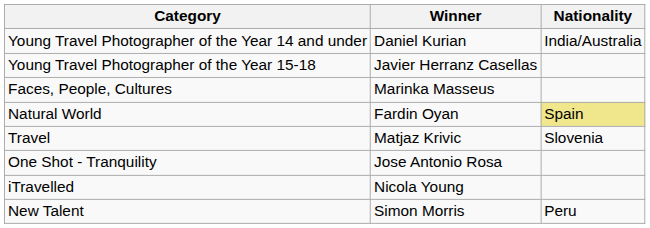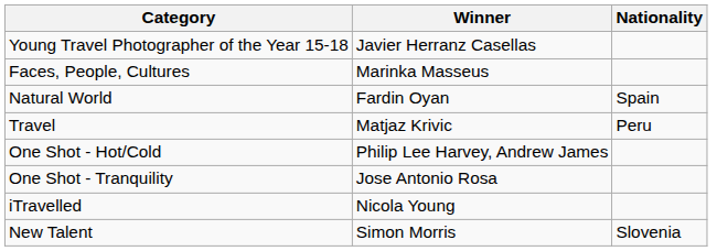 <table class="wikitable">
 <tr>
 <th>Category</th>
 <th>Winner</th>
 <th>Nationality</th>
-</tr>
-<tr>
-<td>Young Travel Photographer of the Year 14 and under</td>
-<td>Daniel Kurian</td>
-<td>India/Australia</td>
 </tr>
 <tr>
 <td>Young Travel Photographer of the Year 15-18</td>
 <td>Javier Herranz Casellas</td>
 <td></td>
 </tr>
 <tr>
 <td>Faces, People, Cultures</td>
 <td>Marinka Masseus</td>
 <td></td>
 </tr>
 <tr>
 <td>Natural World</td>
 <td>Fardin Oyan</td>
-<td style="background: khaki;">Spain</td>
+<td>Spain</td>
 </tr>
 <tr>
 <td>Travel</td>
 <td>Matjaz Krivic</td>
-<td>Slovenia</td>
+<td>Peru</td>
+</tr>
+<tr>
+<td>One Shot - Hot/Cold</td>
+<td>Philip Lee Harvey, Andrew James</td>
+<td></td>
 </tr>
 <tr>
 <td>One Shot - Tranquility</td>
 <td>Jose Antonio Rosa</td>
 <td></td>
 </tr>
 <tr>
 <td>iTravelled</td>
 <td>Nicola Young</td>
 <td></td>
 </tr>
 <tr>
 <td>New Talent</td>
 <td>Simon Morris</td>
-<td>Peru</td>
+<td>Slovenia</td>
 </tr>
 </table>
